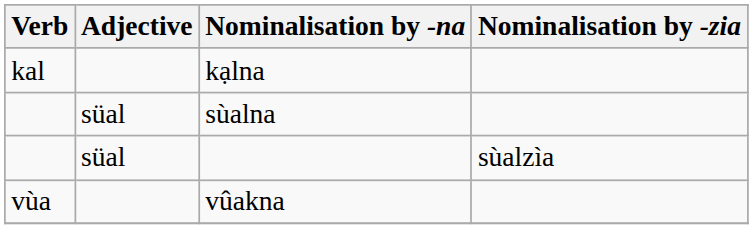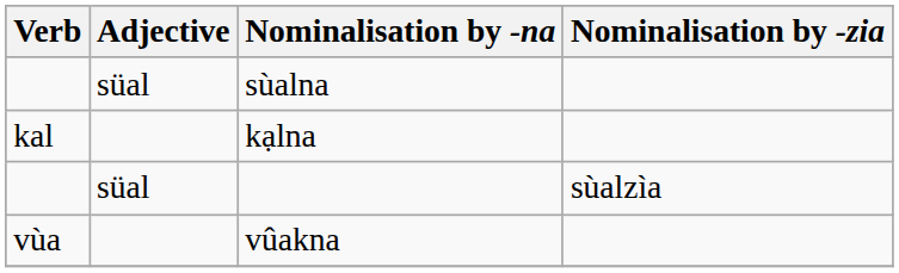 <table class="wikitable">
 <tr>
 <th>Verb</th>
 <th>Adjective</th>
 <th>Nominalisation by <em>-na</em></th>
 <th>Nominalisation by <em>-zia<strong></th>
 </tr>
 <tr>
+<td></td>
+<td>süal</td>
+<td>sùalna</td>
+<td></td>
+</tr>
+<tr>
 <td>kal</td>
 <td></td>
 <td>kạlna</td>
-<td></td>
-</tr>
-<tr>
-<td></td>
-<td>süal</td>
-<td>sùalna</td>
 <td></td>
 </tr>
 <tr>
 <td></td>
 <td>süal</td>
 <td></td>
 <td>sùalzìa</td>
 </tr>
 <tr>
 <td>vùa</td>
 <td></td>
 <td>vûakna</td>
 <td></td>
 </tr>
 <tr>
 </tr>
 </table>
